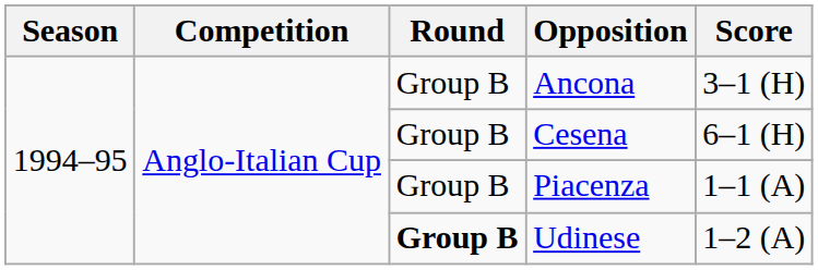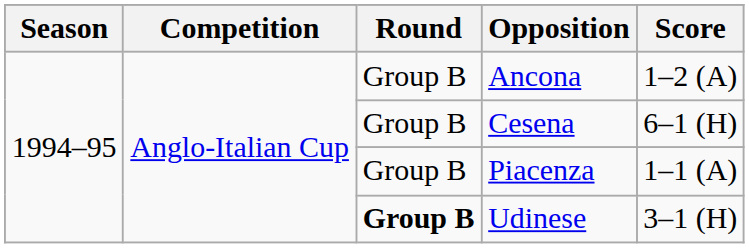 <table class="wikitable">
 <tr>
 <th>Season</th>
 <th>Competition</th>
 <th>Round</th>
 <th>Opposition</th>
 <th>Score</th>
 </tr>
 <tr>
 <td rowspan="4">1994–95</td>
 <td rowspan="4"><a href='#'>Anglo-Italian Cup</a></td>
 <td>Group B</td>
 <td> <a href='#'>Ancona</a></td>
-<td>3–1 (H)</td>
+<td>1–2 (A)</td>
 </tr>
 <tr>
 <td>Group B</td>
 <td> <a href='#'>Cesena</a></td>
 <td>6–1 (H)</td>
 </tr>
 <tr>
 <td>Group B</td>
 <td> <a href='#'>Piacenza</a></td>
 <td>1–1 (A)</td>
 </tr>
 <tr>
 <td><strong>Group B</strong></td>
 <td> <a href='#'>Udinese</a></td>
-<td>1–2 (A)</td>
+<td>3–1 (H)</td>
 </tr>
 </table>
